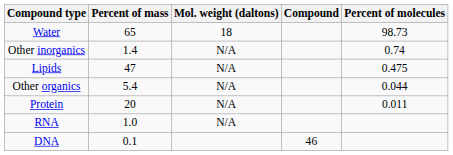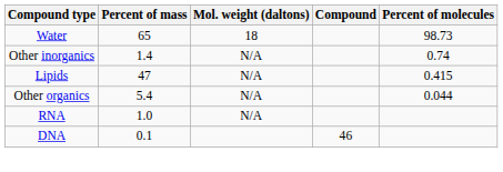 <table class="wikitable sortable" style="text-align:center;">
 <tr>
 <th>Compound type</th>
 <th>Percent of mass</th>
 <th>Mol. weight (daltons)</th>
 <th>Compound</th>
 <th>Percent of molecules</th>
 </tr>
 <tr>
 <td><a href='#'>Water</a></td>
 <td>65</td>
 <td>18</td>
 <td></td>
 <td>98.73</td>
 </tr>
 <tr>
 <td>Other <a href='#'>inorganics</a></td>
 <td>1.4</td>
 <td>N/A</td>
 <td></td>
 <td>0.74</td>
 </tr>
 <tr>
 <td><a href='#'>Lipids</a></td>
 <td>47</td>
 <td>N/A</td>
 <td></td>
-<td>0.475</td>
+<td>0.415</td>
 </tr>
 <tr>
 <td>Other <a href='#'>organics</a></td>
 <td>5.4</td>
 <td>N/A</td>
 <td></td>
 <td>0.044</td>
-</tr>
-<tr>
-<td><a href='#'>Protein</a></td>
-<td>20</td>
-<td>N/A</td>
-<td></td>
-<td>0.011</td>
 </tr>
 <tr>
 <td><a href='#'>RNA</a></td>
 <td>1.0</td>
 <td>N/A</td>
 <td></td>
 <td></td>
 </tr>
 <tr>
 <td><a href='#'>DNA</a></td>
 <td>0.1</td>
 <td></td>
 <td>46</td>
 <td></td>
 </tr>
 </table>
